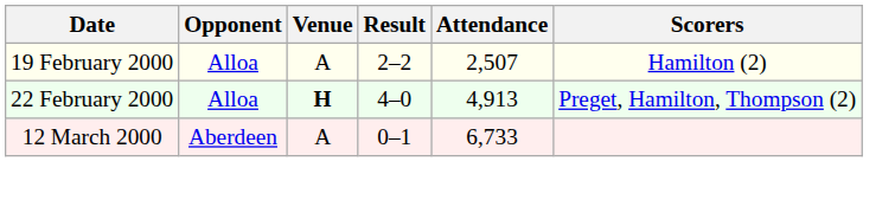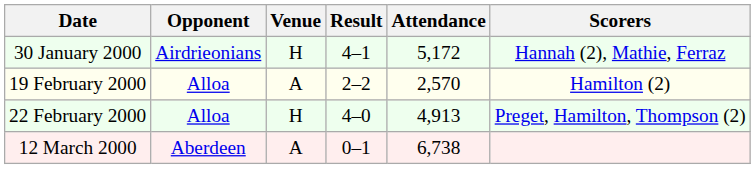 <table class="wikitable sortable" style="font-size:95%; text-align:center">
 <tr>
 <th>Date</th>
 <th>Opponent</th>
 <th>Venue</th>
 <th>Result</th>
 <th>Attendance</th>
 <th>Scorers</th>
 </tr>
+<tr bgcolor = "#EEFFEE">
+<td>30 January 2000</td>
+<td><a href='#'>Airdrieonians</a></td>
+<td>H</td>
+<td>4–1</td>
+<td>5,172</td>
+<td><a href='#'>Hannah</a> (2), <a href='#'>Mathie</a>, <a href='#'>Ferraz</a></td>
+</tr>
 <tr bgcolor = "#FFFFEE">
 <td>19 February 2000</td>
 <td><a href='#'>Alloa</a></td>
 <td>A</td>
 <td>2–2</td>
-<td>2,507</td>
+<td>2,570</td>
 <td><a href='#'>Hamilton</a> (2)</td>
 </tr>
 <tr bgcolor = "#EEFFEE">
 <td>22 February 2000</td>
 <td><a href='#'>Alloa</a></td>
-<td><strong>H</strong></td>
+<td>H</td>
 <td>4–0</td>
 <td>4,913</td>
 <td><a href='#'>Preget</a>, <a href='#'>Hamilton</a>, <a href='#'>Thompson</a> (2)</td>
 </tr>
 <tr bgcolor = "#FFEEEE">
 <td>12 March 2000</td>
 <td><a href='#'>Aberdeen</a></td>
 <td>A</td>
 <td>0–1</td>
-<td>6,733</td>
+<td>6,738</td>
 <td></td>
 </tr>
 </table>
